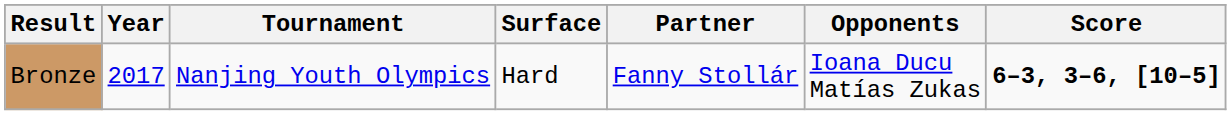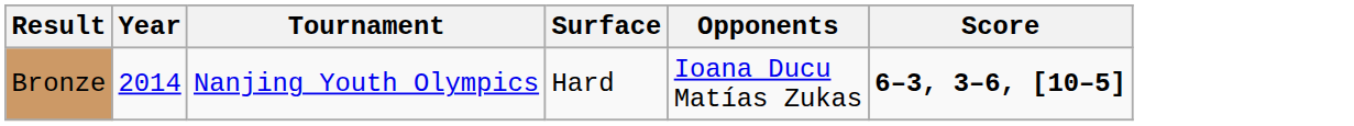 <table class="wikitable">
 <tr>
 <th>Result</th>
 <th>Year</th>
 <th>Tournament</th>
 <th>Surface</th>
-<th>Partner</th>
 <th>Opponents</th>
 <th>Score</th>
 </tr>
 <tr>
 <td bgcolor=#c96>Bronze</td>
-<td><a href='#'>2017</a></td>
+<td><a href='#'>2014</a></td>
 <td><a href='#'>Nanjing Youth Olympics</a></td>
 <td>Hard</td>
-<td> <a href='#'>Fanny Stollár</a></td>
 <td> <a href='#'>Ioana Ducu</a><br> Matías Zukas</td>
 <td><strong>6–3, 3–6, [10–5]</strong></td>
 </tr>
 </table>
